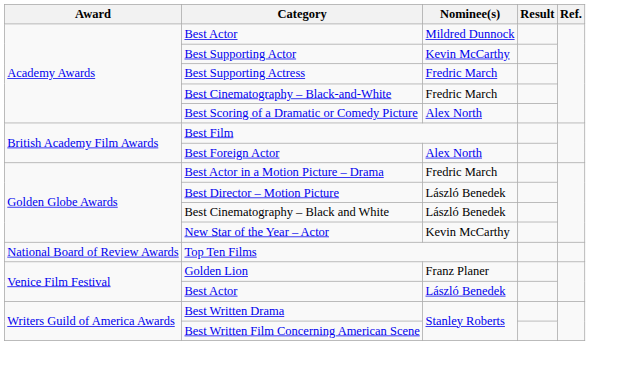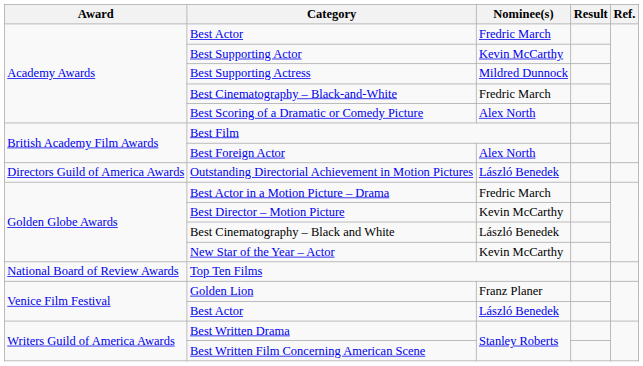 <table class="wikitable plainrowheaders">
 <tr>
 <th>Award</th>
 <th>Category</th>
 <th>Nominee(s)</th>
 <th>Result</th>
 <th>Ref.</th>
 </tr>
 <tr>
 <td rowspan="5"><a href='#'>Academy Awards</a></td>
 <td><a href='#'>Best Actor</a></td>
-<td><a href='#'>Mildred Dunnock</a></td>
+<td><a href='#'>Fredric March</a></td>
 <td></td>
 <td align="center" rowspan="5"></td>
 </tr>
 <tr>
 <td><a href='#'>Best Supporting Actor</a></td>
 <td><a href='#'>Kevin McCarthy</a></td>
 <td></td>
 </tr>
 <tr>
 <td><a href='#'>Best Supporting Actress</a></td>
-<td><a href='#'>Fredric March</a></td>
+<td><a href='#'>Mildred Dunnock</a></td>
 <td></td>
 </tr>
 <tr>
 <td><a href='#'>Best Cinematography – Black-and-White</a></td>
 <td>Fredric March</td>
 <td></td>
 </tr>
 <tr>
 <td><a href='#'>Best Scoring of a Dramatic or Comedy Picture</a></td>
 <td><a href='#'>Alex North</a></td>
 <td></td>
 </tr>
 <tr>
 <td rowspan="2"><a href='#'>British Academy Film Awards</a></td>
 <td colspan="2"><a href='#'>Best Film</a></td>
 <td></td>
 <td align="center" rowspan="2"></td>
 </tr>
 <tr>
 <td><a href='#'>Best Foreign Actor</a></td>
 <td><a href='#'>Alex North</a></td>
 <td></td>
 </tr>
 <tr>
+<td><a href='#'>Directors Guild of America Awards</a></td>
+<td><a href='#'>Outstanding Directorial Achievement in Motion Pictures</a></td>
+<td><a href='#'>László Benedek</a></td>
+<td></td>
+<td align="center"></td>
+</tr>
+<tr>
 <td rowspan="4"><a href='#'>Golden Globe Awards</a></td>
 <td><a href='#'>Best Actor in a Motion Picture – Drama</a></td>
 <td>Fredric March</td>
 <td></td>
 <td align="center" rowspan="4"></td>
 </tr>
 <tr>
 <td><a href='#'>Best Director – Motion Picture</a></td>
-<td>László Benedek</td>
+<td>Kevin McCarthy</td>
 <td></td>
 </tr>
 <tr>
 <td>Best Cinematography – Black and White</td>
 <td>László Benedek</td>
 <td></td>
 </tr>
 <tr>
 <td><a href='#'>New Star of the Year – Actor</a></td>
 <td>Kevin McCarthy</td>
 <td></td>
 </tr>
 <tr>
 <td><a href='#'>National Board of Review Awards</a></td>
 <td colspan="2"><a href='#'>Top Ten Films</a></td>
 <td></td>
 <td align="center"></td>
 </tr>
 <tr>
 <td rowspan="2"><a href='#'>Venice Film Festival</a></td>
 <td><a href='#'>Golden Lion</a></td>
 <td>Franz Planer</td>
 <td></td>
 <td align="center" rowspan="2"></td>
 </tr>
 <tr>
 <td><a href='#'>Best Actor</a></td>
 <td><a href='#'>László Benedek</a></td>
 <td></td>
 </tr>
 <tr>
 <td rowspan="2"><a href='#'>Writers Guild of America Awards</a></td>
 <td><a href='#'>Best Written Drama</a></td>
 <td rowspan="2"><a href='#'>Stanley Roberts</a></td>
 <td></td>
 <td align="center" rowspan="2"></td>
 </tr>
 <tr>
 <td><a href='#'>Best Written Film Concerning American Scene</a></td>
 <td></td>
 </tr>
 </table>
